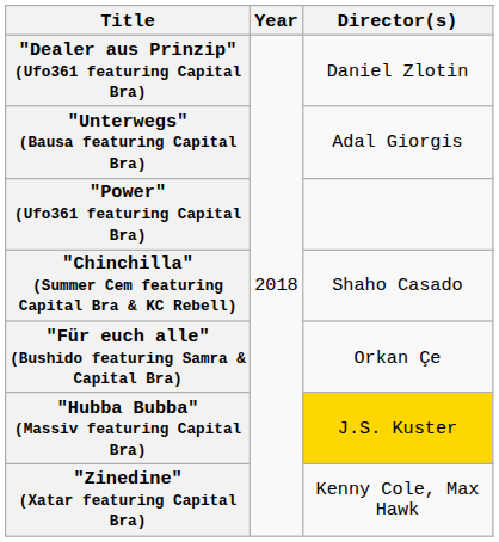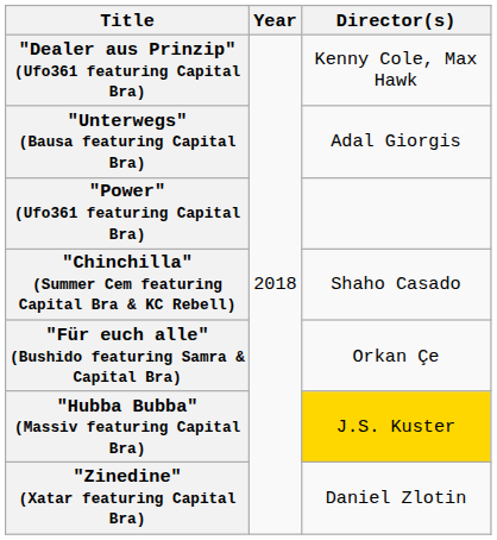 <table class="wikitable plainrowheaders" style="text-align:center;">
 <tr>
 <th scope="col" style="width:13em;">Title</th>
 <th scope="col" style="width:1em;">Year</th>
 <th scope="col" style="width:10em;">Director(s)</th>
 </tr>
 <tr>
 <th scope="row">"Dealer aus Prinzip"<br><small>(Ufo361 featuring Capital Bra)</small></th>
 <td rowspan="7">2018</td>
-<td>Daniel Zlotin</td>
+<td>Kenny Cole, Max Hawk</td>
 </tr>
 <tr>
 <th scope="row">"Unterwegs"<br><small>(Bausa featuring Capital Bra)</small></th>
 <td>Adal Giorgis</td>
 </tr>
 <tr>
 <th scope="row">"Power"<br><small>(Ufo361 featuring Capital Bra)</small></th>
 <td></td>
 </tr>
 <tr>
 <th scope="row">"Chinchilla"<br><small>(Summer Cem featuring Capital Bra & KC Rebell)</small></th>
 <td>Shaho Casado</td>
 </tr>
 <tr>
 <th scope="row">"Für euch alle"<br><small>(Bushido featuring Samra & Capital Bra)</small></th>
 <td>Orkan Çe</td>
 </tr>
 <tr>
 <th scope="row">"Hubba Bubba"<br><small>(Massiv featuring Capital Bra)</small></th>
 <td style="background: gold;">J.S. Kuster</td>
 </tr>
 <tr>
 <th scope="row">"Zinedine"<br><small>(Xatar featuring Capital Bra)</small></th>
-<td>Kenny Cole, Max Hawk</td>
+<td>Daniel Zlotin</td>
 </tr>
 </table>
